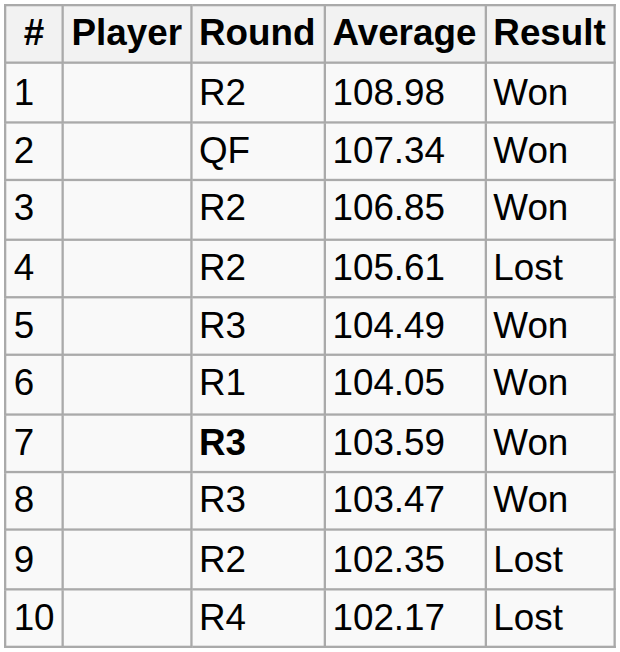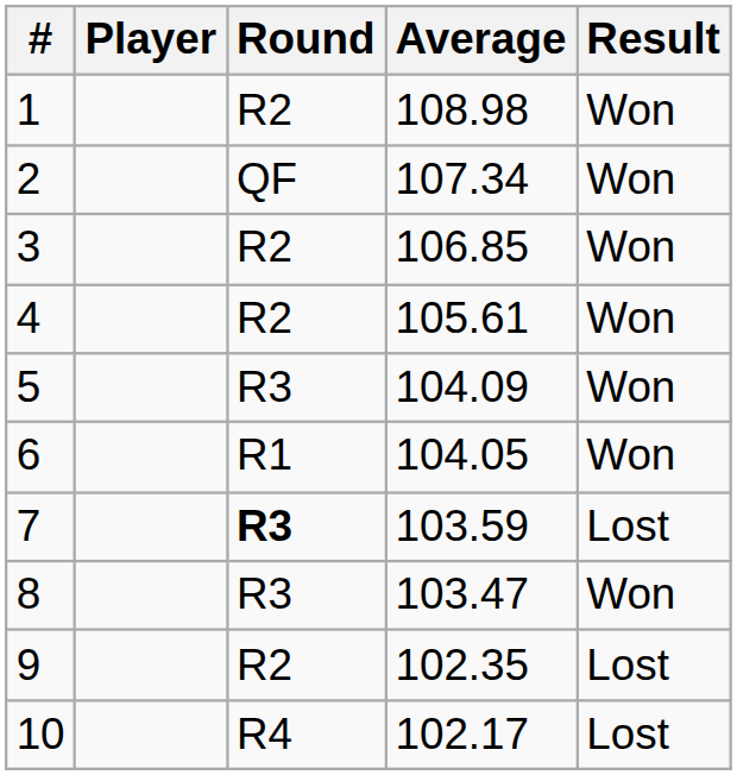 <table class ="wikitable sortable">
 <tr>
 <th>#</th>
 <th>Player</th>
 <th>Round</th>
 <th>Average</th>
 <th>Result</th>
 </tr>
 <tr>
 <td>1</td>
 <td></td>
 <td>R2</td>
 <td>108.98</td>
 <td>Won</td>
 </tr>
 <tr>
 <td>2</td>
 <td></td>
 <td>QF</td>
 <td>107.34</td>
 <td>Won</td>
 </tr>
 <tr>
 <td>3</td>
 <td></td>
 <td>R2</td>
 <td>106.85</td>
 <td>Won</td>
 </tr>
 <tr>
 <td>4</td>
 <td></td>
 <td>R2</td>
 <td>105.61</td>
-<td>Lost</td>
+<td>Won</td>
 </tr>
 <tr>
 <td>5</td>
 <td></td>
 <td>R3</td>
-<td>104.49</td>
+<td>104.09</td>
 <td>Won</td>
 </tr>
 <tr>
 <td>6</td>
 <td></td>
 <td>R1</td>
 <td>104.05</td>
 <td>Won</td>
 </tr>
 <tr>
 <td>7</td>
 <td></td>
 <td><strong>R3</strong></td>
 <td>103.59</td>
-<td>Won</td>
+<td>Lost</td>
 </tr>
 <tr>
 <td>8</td>
 <td></td>
 <td>R3</td>
 <td>103.47</td>
 <td>Won</td>
 </tr>
 <tr>
 <td>9</td>
 <td></td>
 <td>R2</td>
 <td>102.35</td>
 <td>Lost</td>
 </tr>
 <tr>
 <td>10</td>
 <td></td>
 <td>R4</td>
 <td>102.17</td>
 <td>Lost</td>
 </tr>
 </table>
